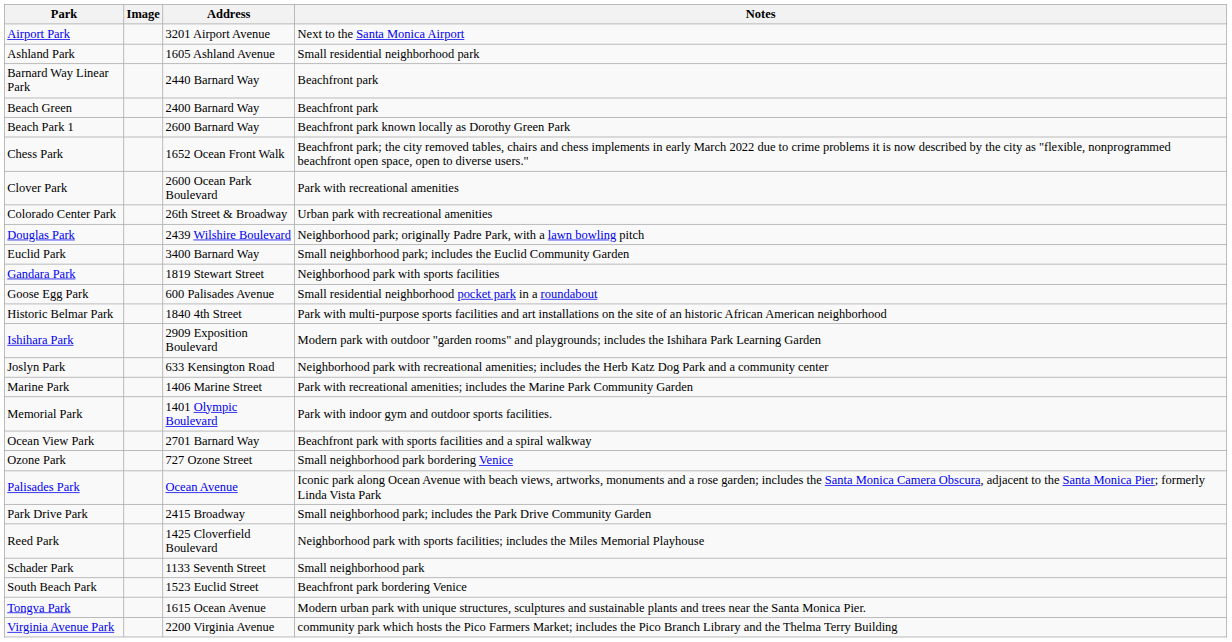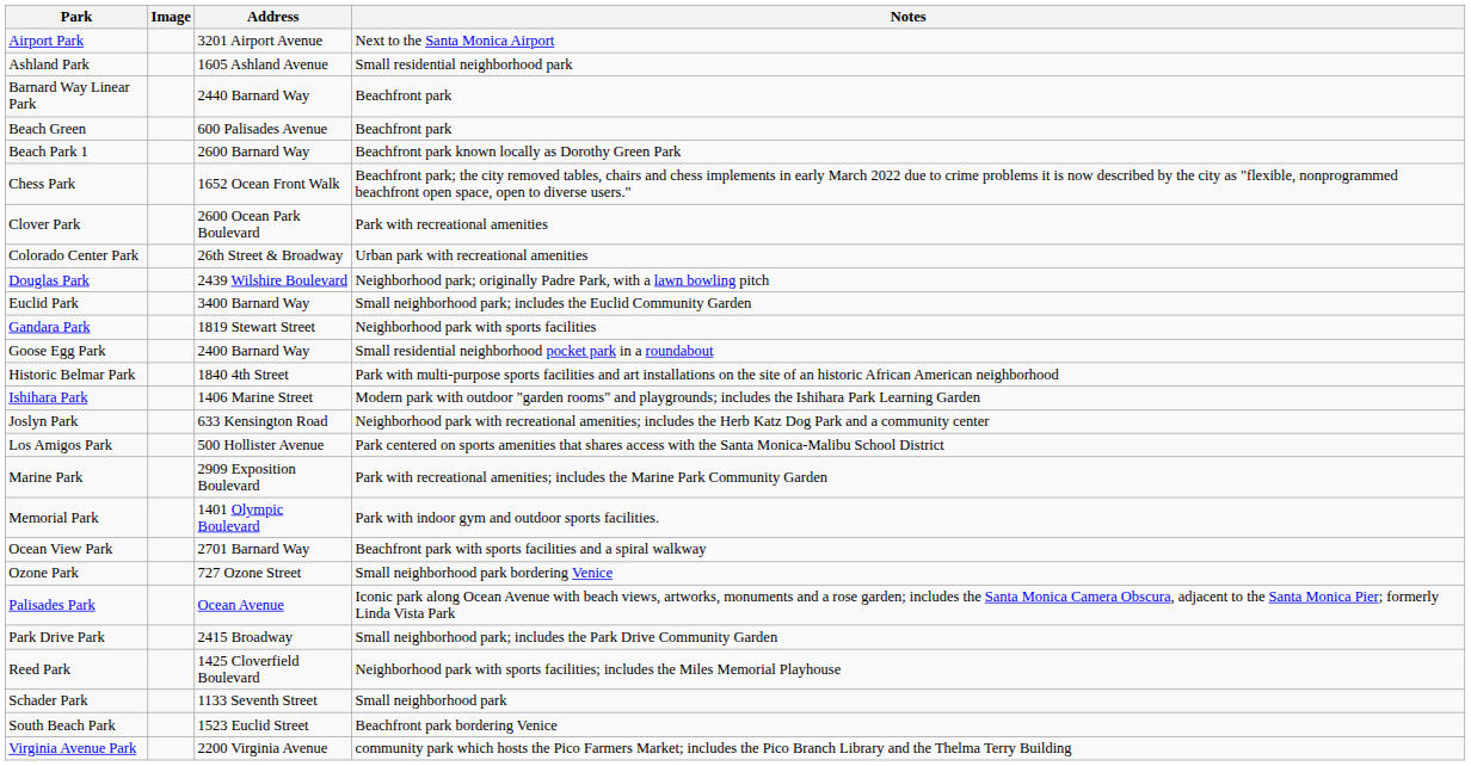 <table class="wikitable">
 <tr>
 <th>Park</th>
 <th>Image</th>
 <th>Address</th>
 <th>Notes</th>
 </tr>
 <tr>
 <td><a href='#'>Airport Park</a></td>
 <td></td>
 <td>3201 Airport Avenue</td>
 <td>Next to the <a href='#'>Santa Monica Airport</a></td>
 </tr>
 <tr>
 <td>Ashland Park</td>
 <td></td>
 <td>1605 Ashland Avenue</td>
 <td>Small residential neighborhood park</td>
 </tr>
 <tr>
 <td>Barnard Way Linear Park</td>
 <td></td>
 <td>2440 Barnard Way</td>
 <td>Beachfront park</td>
 </tr>
 <tr>
 <td>Beach Green</td>
 <td></td>
-<td>2400 Barnard Way</td>
+<td>600 Palisades Avenue</td>
 <td>Beachfront park</td>
 </tr>
 <tr>
 <td>Beach Park 1</td>
 <td></td>
 <td>2600 Barnard Way</td>
 <td>Beachfront park known locally as Dorothy Green Park</td>
 </tr>
 <tr>
 <td>Chess Park</td>
 <td></td>
 <td>1652 Ocean Front Walk</td>
 <td>Beachfront park; the city removed tables, chairs and chess implements in early March 2022 due to crime problems it is now described by the city as "flexible, nonprogrammed beachfront open space, open to diverse users."</td>
 </tr>
 <tr>
 <td>Clover Park</td>
 <td></td>
 <td>2600 Ocean Park Boulevard</td>
 <td>Park with recreational amenities</td>
 </tr>
 <tr>
 <td>Colorado Center Park</td>
 <td></td>
 <td>26th Street & Broadway</td>
 <td>Urban park with recreational amenities</td>
 </tr>
 <tr>
 <td><a href='#'>Douglas Park</a></td>
 <td></td>
 <td>2439 <a href='#'>Wilshire Boulevard</a></td>
 <td>Neighborhood park; originally Padre Park, with a <a href='#'>lawn bowling</a> pitch</td>
 </tr>
 <tr>
 <td>Euclid Park</td>
 <td></td>
 <td>3400 Barnard Way</td>
 <td>Small neighborhood park; includes the Euclid Community Garden</td>
 </tr>
 <tr>
 <td><a href='#'>Gandara Park</a></td>
 <td></td>
 <td>1819 Stewart Street</td>
 <td>Neighborhood park with sports facilities</td>
 </tr>
 <tr>
 <td>Goose Egg Park</td>
 <td></td>
-<td>600 Palisades Avenue</td>
+<td>2400 Barnard Way</td>
 <td>Small residential neighborhood <a href='#'>pocket park</a> in a <a href='#'>roundabout</a></td>
 </tr>
 <tr>
 <td>Historic Belmar Park</td>
 <td></td>
 <td>1840 4th Street</td>
 <td>Park with multi-purpose sports facilities and art installations on the site of an historic African American neighborhood</td>
 </tr>
 <tr>
 <td><a href='#'>Ishihara Park</a></td>
 <td></td>
-<td>2909 Exposition Boulevard</td>
+<td>1406 Marine Street</td>
 <td>Modern park with outdoor "garden rooms" and playgrounds; includes the Ishihara Park Learning Garden</td>
 </tr>
 <tr>
 <td>Joslyn Park</td>
 <td></td>
 <td>633 Kensington Road</td>
 <td>Neighborhood park with recreational amenities; includes the Herb Katz Dog Park and a community center</td>
 </tr>
 <tr>
+<td>Los Amigos Park</td>
+<td></td>
+<td>500 Hollister Avenue</td>
+<td>Park centered on sports amenities that shares access with the Santa Monica-Malibu School District</td>
+</tr>
+<tr>
 <td>Marine Park</td>
 <td></td>
-<td>1406 Marine Street</td>
+<td>2909 Exposition Boulevard</td>
 <td>Park with recreational amenities; includes the Marine Park Community Garden</td>
 </tr>
 <tr>
 <td>Memorial Park</td>
 <td></td>
 <td>1401 <a href='#'>Olympic Boulevard</a></td>
 <td>Park with indoor gym and outdoor sports facilities.</td>
 </tr>
 <tr>
 <td>Ocean View Park</td>
 <td></td>
 <td>2701 Barnard Way</td>
 <td>Beachfront park with sports facilities and a spiral walkway</td>
 </tr>
 <tr>
 <td>Ozone Park</td>
 <td></td>
 <td>727 Ozone Street</td>
 <td>Small neighborhood park bordering <a href='#'>Venice</a></td>
 </tr>
 <tr>
 <td><a href='#'>Palisades Park</a></td>
 <td></td>
 <td><a href='#'>Ocean Avenue</a></td>
 <td>Iconic park along Ocean Avenue with beach views, artworks, monuments and a rose garden; includes the <a href='#'>Santa Monica Camera Obscura</a>, adjacent to the <a href='#'>Santa Monica Pier</a>; formerly Linda Vista Park</td>
 </tr>
 <tr>
 <td>Park Drive Park</td>
 <td></td>
 <td>2415 Broadway</td>
 <td>Small neighborhood park; includes the Park Drive Community Garden</td>
 </tr>
 <tr>
 <td>Reed Park</td>
 <td></td>
 <td>1425 Cloverfield Boulevard</td>
 <td>Neighborhood park with sports facilities; includes the Miles Memorial Playhouse</td>
 </tr>
 <tr>
 <td>Schader Park</td>
 <td></td>
 <td>1133 Seventh Street</td>
 <td>Small neighborhood park</td>
 </tr>
 <tr>
 <td>South Beach Park</td>
 <td></td>
 <td>1523 Euclid Street</td>
 <td>Beachfront park bordering Venice</td>
 </tr>
 <tr>
-<td><a href='#'>Tongva Park</a></td>
-<td></td>
-<td>1615 Ocean Avenue</td>
-<td>Modern urban park with unique structures, sculptures and sustainable plants and trees near the Santa Monica Pier.</td>
-</tr>
-<tr>
 <td><a href='#'>Virginia Avenue Park</a></td>
 <td></td>
 <td>2200 Virginia Avenue</td>
 <td>community park which hosts the Pico Farmers Market; includes the Pico Branch Library and the Thelma Terry Building</td>
 </tr>
 </table>
